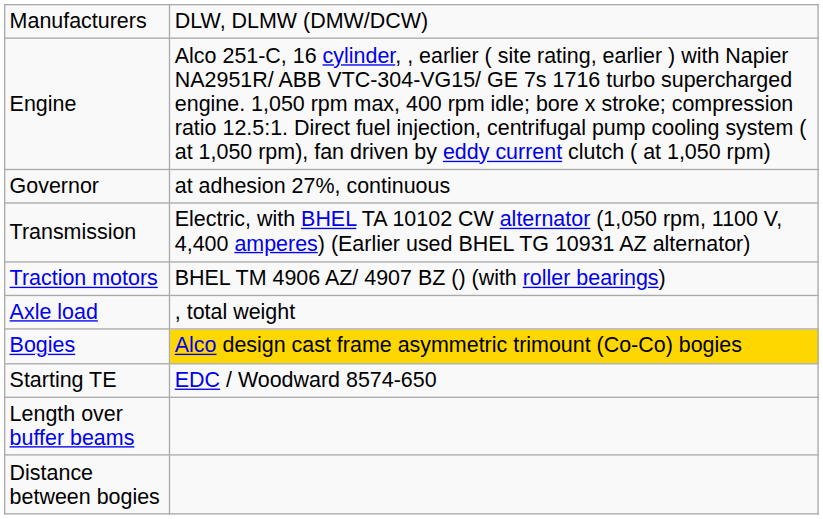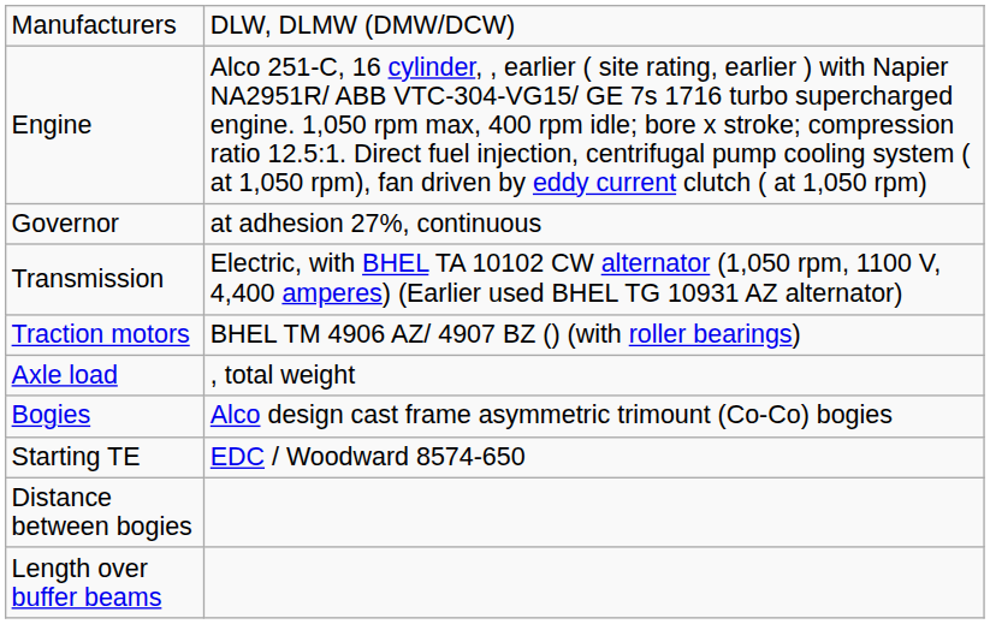 <table class="wikitable">
 <tr>
 <td>Manufacturers</td>
 <td>DLW, DLMW (DMW/DCW)</td>
 </tr>
 <tr>
 <td>Engine</td>
 <td>Alco 251-C, 16 <a href='#'>cylinder</a>, , earlier   ( site rating, earlier ) with Napier NA2951R/ ABB VTC-304-VG15/ GE 7s 1716 turbo supercharged engine. 1,050 rpm max, 400 rpm idle;  bore x stroke; compression ratio 12.5:1. Direct fuel injection, centrifugal pump cooling system ( at 1,050 rpm), fan driven by <a href='#'>eddy current</a> clutch ( at 1,050 rpm)</td>
 </tr>
 <tr>
 <td>Governor</td>
 <td> at adhesion 27%, continuous </td>
 </tr>
 <tr>
 <td>Transmission</td>
 <td>Electric, with <a href='#'>BHEL</a> TA 10102 CW <a href='#'>alternator</a> (1,050 rpm, 1100 V, 4,400 <a href='#'>amperes</a>) (Earlier used BHEL TG 10931 AZ alternator)</td>
 </tr>
 <tr>
 <td><a href='#'>Traction motors</a></td>
 <td>BHEL TM 4906 AZ/ 4907 BZ () (with <a href='#'>roller bearings</a>)</td>
 </tr>
 <tr>
 <td><a href='#'>Axle load</a></td>
 <td>, total weight </td>
 </tr>
 <tr>
 <td><a href='#'>Bogies</a></td>
-<td style="background: gold;"><a href='#'>Alco</a> design cast frame asymmetric trimount (Co-Co) bogies</td>
+<td><a href='#'>Alco</a> design cast frame asymmetric trimount (Co-Co) bogies</td>
 </tr>
 <tr>
 <td>Starting TE</td>
 <td><a href='#'>EDC</a> / Woodward 8574-650</td>
 </tr>
 <tr>
+<td>Distance between bogies</td>
+<td></td>
+</tr>
+<tr>
 <td>Length over <a href='#'>buffer beams</a></td>
 <td></td>
 </tr>
-<tr>
-<td>Distance between bogies</td>
-<td></td>
-</tr>
 </table>
